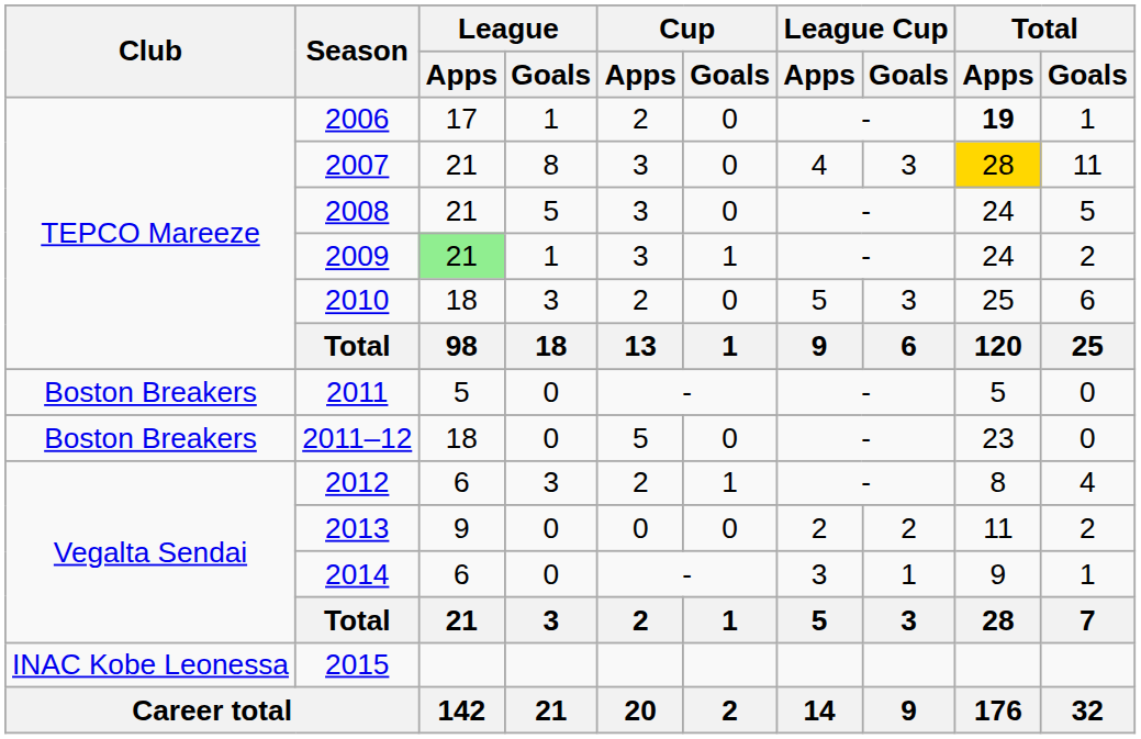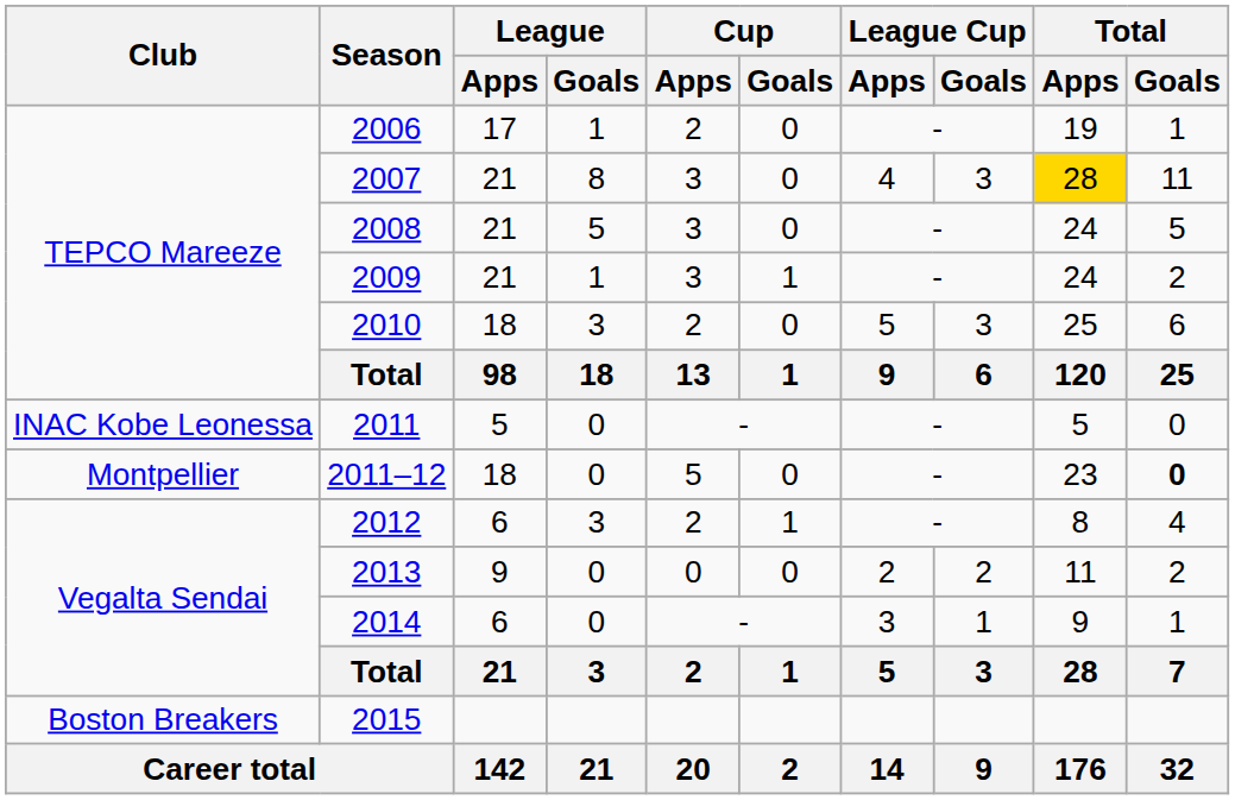 <table class="wikitable" style="font-size:90%; text-align:center;">
 <tr>
 <th rowspan="2">Club</th>
 <th rowspan="2">Season</th>
 <th colspan="2">League</th>
 <th colspan="2">Cup</th>
 <th colspan="2">League Cup</th>
 <th colspan="2">Total</th>
 </tr>
 <tr>
 <th>Apps</th>
 <th>Goals</th>
 <th>Apps</th>
 <th>Goals</th>
 <th>Apps</th>
 <th>Goals</th>
 <th>Apps</th>
 <th>Goals</th>
 </tr>
 <tr>
 <td rowspan=6><a href='#'>TEPCO Mareeze</a></td>
 <td><a href='#'>2006</a></td>
 <td>17</td>
 <td>1</td>
 <td>2</td>
 <td>0</td>
 <td colspan="2">-</td>
-<td><strong>19</strong></td>
+<td>19</td>
 <td>1</td>
 </tr>
 <tr>
 <td><a href='#'>2007</a></td>
 <td>21</td>
 <td>8</td>
 <td>3</td>
 <td>0</td>
 <td>4</td>
 <td>3</td>
 <td style="background: gold;">28</td>
 <td>11</td>
 </tr>
 <tr>
 <td><a href='#'>2008</a></td>
 <td>21</td>
 <td>5</td>
 <td>3</td>
 <td>0</td>
 <td colspan="2">-</td>
 <td>24</td>
 <td>5</td>
 </tr>
 <tr>
 <td><a href='#'>2009</a></td>
-<td style="background: lightgreen;">21</td>
+<td>21</td>
 <td>1</td>
 <td>3</td>
 <td>1</td>
 <td colspan="2">-</td>
 <td>24</td>
 <td>2</td>
 </tr>
 <tr>
 <td><a href='#'>2010</a></td>
 <td>18</td>
 <td>3</td>
 <td>2</td>
 <td>0</td>
 <td>5</td>
 <td>3</td>
 <td>25</td>
 <td>6</td>
 </tr>
 <tr>
 <th>Total</th>
 <th>98</th>
 <th>18</th>
 <th>13</th>
 <th>1</th>
 <th>9</th>
 <th>6</th>
 <th>120</th>
 <th>25</th>
 </tr>
 <tr>
-<td><a href='#'>Boston Breakers</a></td>
+<td><a href='#'>INAC Kobe Leonessa</a></td>
 <td><a href='#'>2011</a></td>
 <td>5</td>
 <td>0</td>
 <td colspan="2">-</td>
 <td colspan="2">-</td>
 <td>5</td>
 <td>0</td>
 </tr>
 <tr>
-<td><a href='#'>Boston Breakers</a></td>
+<td><a href='#'>Montpellier</a></td>
 <td><a href='#'>2011–12</a></td>
 <td>18</td>
 <td>0</td>
 <td>5</td>
 <td>0</td>
 <td colspan="2">-</td>
 <td>23</td>
-<td>0</td>
+<td><strong>0</strong></td>
 </tr>
 <tr>
 <td rowspan=4><a href='#'>Vegalta Sendai</a></td>
 <td><a href='#'>2012</a></td>
 <td>6</td>
 <td>3</td>
 <td>2</td>
 <td>1</td>
 <td colspan="2">-</td>
 <td>8</td>
 <td>4</td>
 </tr>
 <tr>
 <td><a href='#'>2013</a></td>
 <td>9</td>
 <td>0</td>
 <td>0</td>
 <td>0</td>
 <td>2</td>
 <td>2</td>
 <td>11</td>
 <td>2</td>
 </tr>
 <tr>
 <td><a href='#'>2014</a></td>
 <td>6</td>
 <td>0</td>
 <td colspan=2>-</td>
 <td>3</td>
 <td>1</td>
 <td>9</td>
 <td>1</td>
 </tr>
 <tr>
 <th>Total</th>
 <th>21</th>
 <th>3</th>
 <th>2</th>
 <th>1</th>
 <th>5</th>
 <th>3</th>
 <th>28</th>
 <th>7</th>
 </tr>
 <tr>
-<td><a href='#'>INAC Kobe Leonessa</a></td>
+<td><a href='#'>Boston Breakers</a></td>
 <td><a href='#'>2015</a></td>
 <td></td>
 <td></td>
 <td></td>
 <td></td>
 <td></td>
 <td></td>
 <td></td>
 <td></td>
 </tr>
 <tr>
 <th colspan="2">Career total</th>
 <th>142</th>
 <th>21</th>
 <th>20</th>
 <th>2</th>
 <th>14</th>
 <th>9</th>
 <th>176</th>
 <th>32</th>
 </tr>
 </table>
